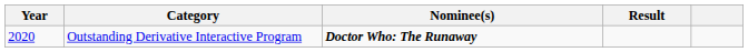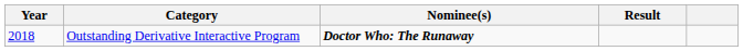 <table class="wikitable" style="width:70%">
 <tr>
 <th style="width:8%">Year</th>
 <th style="width:35%">Category</th>
 <th style="width:38%">Nominee(s)</th>
 <th style="width:12%">Result</th>
 <th style="width:7%"></th>
 </tr>
 <tr>
-<td><a href='#'>2020</a></td>
+<td><a href='#'>2018</a></td>
 <td><a href='#'>Outstanding Derivative Interactive Program</a></td>
 <td><strong><em>Doctor Who: The Runaway</em></strong></td>
 <td></td>
 <td></td>
 </tr>
 </table>
